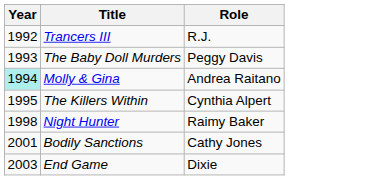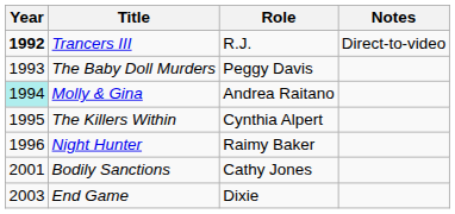 <table class="wikitable sortable">
 <tr>
 <th>Year</th>
 <th>Title</th>
 <th>Role</th>
+<th>Notes</th>
 </tr>
 <tr>
-<td>1992</td>
+<td><strong>1992</strong></td>
 <td><em><a href='#'>Trancers III</a></em></td>
 <td>R.J.</td>
+<td>Direct-to-video</td>
 </tr>
 <tr>
 <td>1993</td>
 <td><em>The Baby Doll Murders</em></td>
 <td>Peggy Davis</td>
+<td></td>
 </tr>
 <tr>
 <td style="background: paleturquoise;">1994</td>
 <td><em><a href='#'>Molly & Gina</a></em></td>
 <td>Andrea Raitano</td>
+<td></td>
 </tr>
 <tr>
 <td>1995</td>
 <td><em>The Killers Within</em></td>
 <td>Cynthia Alpert</td>
+<td></td>
 </tr>
 <tr>
-<td>1998</td>
+<td>1996</td>
 <td><a href='#'><em>Night Hunter</em></a></td>
 <td>Raimy Baker</td>
+<td></td>
 </tr>
 <tr>
 <td>2001</td>
 <td><em>Bodily Sanctions</em></td>
 <td>Cathy Jones</td>
+<td></td>
 </tr>
 <tr>
 <td>2003</td>
 <td><em>End Game</em></td>
 <td>Dixie</td>
+<td></td>
 </tr>
 </table>
